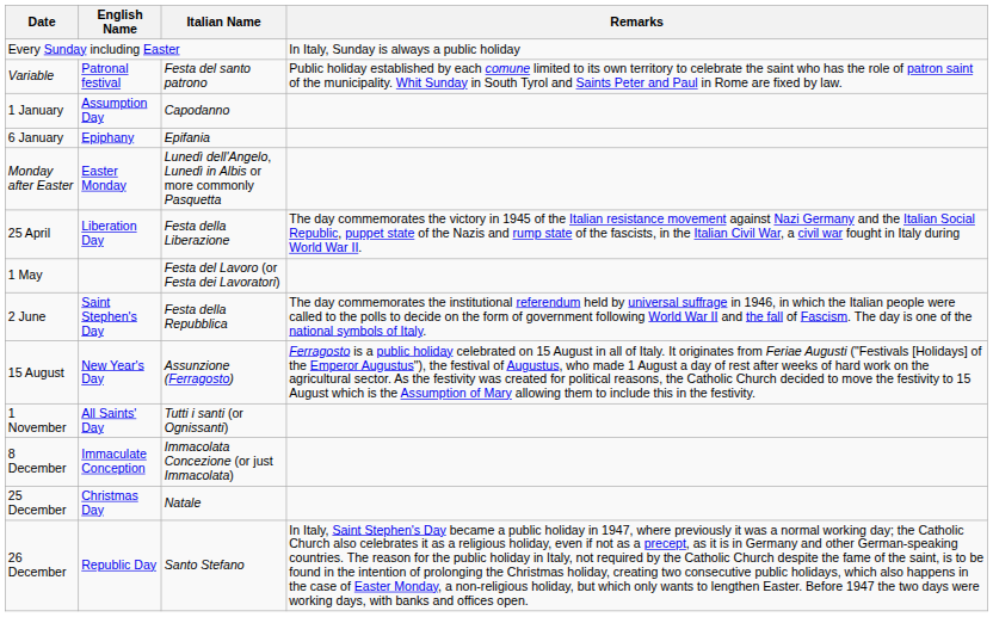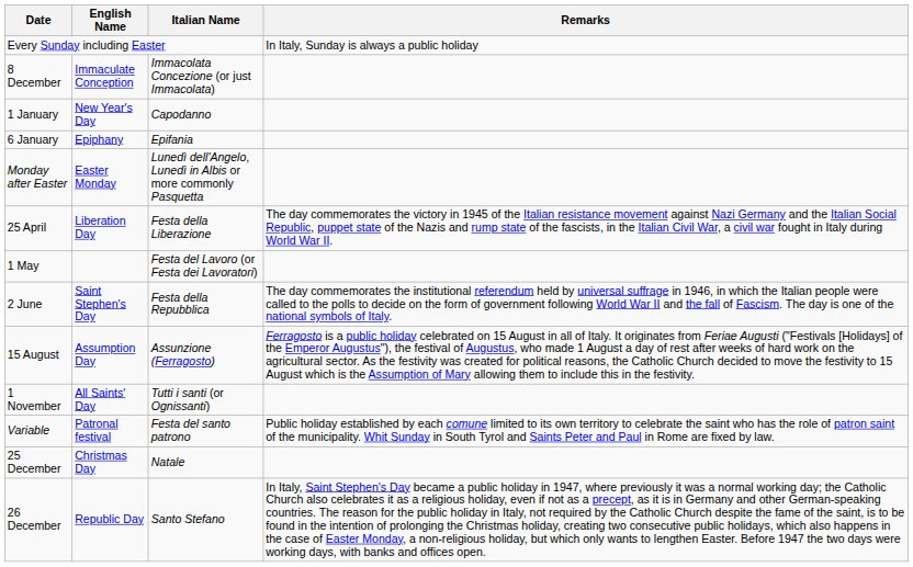 <table class="wikitable">
 <tr>
 <th>Date</th>
 <th>English Name</th>
 <th>Italian Name</th>
 <th>Remarks</th>
 </tr>
 <tr>
 <td colspan="3">Every <a href='#'>Sunday</a> including <a href='#'>Easter</a></td>
 <td>In Italy, Sunday is always a public holiday</td>
 </tr>
 <tr>
-<td><em>Variable</em></td>
-<td><a href='#'>Patronal festival</a></td>
-<td><em>Festa del santo patrono</em></td>
-<td>Public holiday established by each <em><a href='#'>comune</a></em> limited to its own territory to celebrate the saint who has the role of <a href='#'>patron saint</a> of the municipality. <a href='#'>Whit Sunday</a> in South Tyrol and <a href='#'>Saints Peter and Paul</a> in Rome are fixed by law.</td>
+<td>8 December</td>
+<td><a href='#'>Immaculate Conception</a></td>
+<td><em>Immacolata Concezione</em> (or just <em>Immacolata</em>)</td>
+<td></td>
 </tr>
 <tr>
 <td>1 January</td>
-<td><a href='#'>Assumption Day</a></td>
+<td><a href='#'>New Year's Day</a></td>
 <td><em>Capodanno</em></td>
 <td></td>
 </tr>
 <tr>
 <td>6 January</td>
 <td><a href='#'>Epiphany</a></td>
 <td><em>Epifania</em></td>
 <td></td>
 </tr>
 <tr>
 <td><em>Monday after Easter</em></td>
 <td><a href='#'>Easter Monday</a></td>
 <td><em>Lunedì dell'Angelo</em>, <em>Lunedì in Albis</em> or more commonly <em>Pasquetta</em></td>
 <td></td>
 </tr>
 <tr>
 <td>25 April</td>
 <td><a href='#'>Liberation Day</a></td>
 <td><em>Festa della Liberazione</em></td>
 <td>The day commemorates the victory in 1945 of the <a href='#'>Italian resistance movement</a> against <a href='#'>Nazi Germany</a> and the <a href='#'>Italian Social Republic</a>, <a href='#'>puppet state</a> of the Nazis and <a href='#'>rump state</a> of the fascists, in the <a href='#'>Italian Civil War</a>, a <a href='#'>civil war</a> fought in Italy during <a href='#'>World War II</a>.</td>
 </tr>
 <tr>
 <td>1 May</td>
 <td></td>
 <td><em>Festa del Lavoro</em> (or <em>Festa dei Lavoratori</em>)</td>
 <td></td>
 </tr>
 <tr>
 <td>2 June</td>
 <td><a href='#'>Saint Stephen's Day</a></td>
 <td><em>Festa della Repubblica</em></td>
 <td>The day commemorates the institutional <a href='#'>referendum</a> held by <a href='#'>universal suffrage</a> in 1946, in which the Italian people were called to the polls to decide on the form of government following <a href='#'>World War II</a> and <a href='#'>the fall</a> of <a href='#'>Fascism</a>. The day is one of the <a href='#'>national symbols of Italy</a>.</td>
 </tr>
 <tr>
 <td>15 August</td>
-<td><a href='#'>New Year's Day</a></td>
+<td><a href='#'>Assumption Day</a></td>
 <td><em>Assunzione (<a href='#'>Ferragosto</a>)</em></td>
 <td><em><a href='#'>Ferragosto</a></em> is a <a href='#'>public holiday</a> celebrated on 15 August in all of Italy. It originates from <em>Feriae Augusti</em> ("Festivals [Holidays] of the <a href='#'>Emperor Augustus</a>"), the festival of <a href='#'>Augustus</a>, who made 1 August a day of rest after weeks of hard work on the agricultural sector. As the festivity was created for political reasons, the Catholic Church decided to move the festivity to 15 August which is the <a href='#'>Assumption of Mary</a> allowing them to include this in the festivity.</td>
 </tr>
 <tr>
 <td>1 November</td>
 <td><a href='#'>All Saints' Day</a></td>
 <td><em>Tutti i santi</em> (or <em>Ognissanti</em>)</td>
 <td></td>
 </tr>
 <tr>
-<td>8 December</td>
-<td><a href='#'>Immaculate Conception</a></td>
-<td><em>Immacolata Concezione</em> (or just <em>Immacolata</em>)</td>
-<td></td>
+<td><em>Variable</em></td>
+<td><a href='#'>Patronal festival</a></td>
+<td><em>Festa del santo patrono</em></td>
+<td>Public holiday established by each <em><a href='#'>comune</a></em> limited to its own territory to celebrate the saint who has the role of <a href='#'>patron saint</a> of the municipality. <a href='#'>Whit Sunday</a> in South Tyrol and <a href='#'>Saints Peter and Paul</a> in Rome are fixed by law.</td>
 </tr>
 <tr>
 <td>25 December</td>
 <td><a href='#'>Christmas Day</a></td>
 <td><em>Natale</em></td>
 <td></td>
 </tr>
 <tr>
 <td>26 December</td>
 <td><a href='#'>Republic Day</a></td>
 <td><em>Santo Stefano</em></td>
 <td>In Italy, <a href='#'>Saint Stephen's Day</a> became a public holiday in 1947, where previously it was a normal working day; the Catholic Church also celebrates it as a religious holiday, even if not as a <a href='#'>precept</a>, as it is in Germany and other German-speaking countries. The reason for the public holiday in Italy, not required by the Catholic Church despite the fame of the saint, is to be found in the intention of prolonging the Christmas holiday, creating two consecutive public holidays, which also happens in the case of <a href='#'>Easter Monday</a>, a non-religious holiday, but which only wants to lengthen Easter. Before 1947 the two days were working days, with banks and offices open.</td>
 </tr>
 </table>
